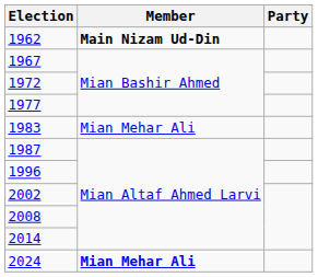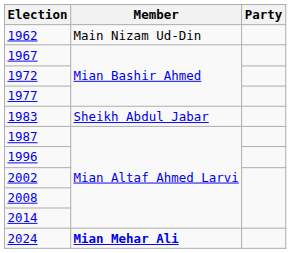 <table class="wikitable sortable">
 <tr>
 <th>Election</th>
 <th>Member</th>
 <th colspan=2>Party</th>
 </tr>
 <tr>
 <td><a href='#'>1962</a></td>
-<td><strong>Main Nizam Ud-Din</strong></td>
+<td>Main Nizam Ud-Din</td>
 <td></td>
 </tr>
 <tr>
 <td><a href='#'>1967</a></td>
 <td rowspan=3><a href='#'>Mian Bashir Ahmed</a></td>
 <td></td>
 </tr>
 <tr>
 <td><a href='#'>1972</a></td>
 </tr>
 <tr>
 <td><a href='#'>1977</a></td>
 <td></td>
 </tr>
 <tr>
 <td><a href='#'>1983</a></td>
-<td><a href='#'>Mian Mehar Ali</a></td>
+<td><a href='#'>Sheikh Abdul Jabar</a></td>
 </tr>
 <tr>
 <td><a href='#'>1987</a></td>
 <td rowspan=5><a href='#'>Mian Altaf Ahmed Larvi</a></td>
 <td></td>
 </tr>
 <tr>
 <td><a href='#'>1996</a></td>
 <td></td>
 </tr>
 <tr>
 <td><a href='#'>2002</a></td>
 </tr>
 <tr>
 <td><a href='#'>2008</a></td>
 </tr>
 <tr>
 <td><a href='#'>2014</a></td>
 </tr>
 <tr>
 <td><a href='#'>2024</a></td>
 <td><strong><a href='#'>Mian Mehar Ali</a></strong></td>
 <td></td>
 </tr>
 </table>
